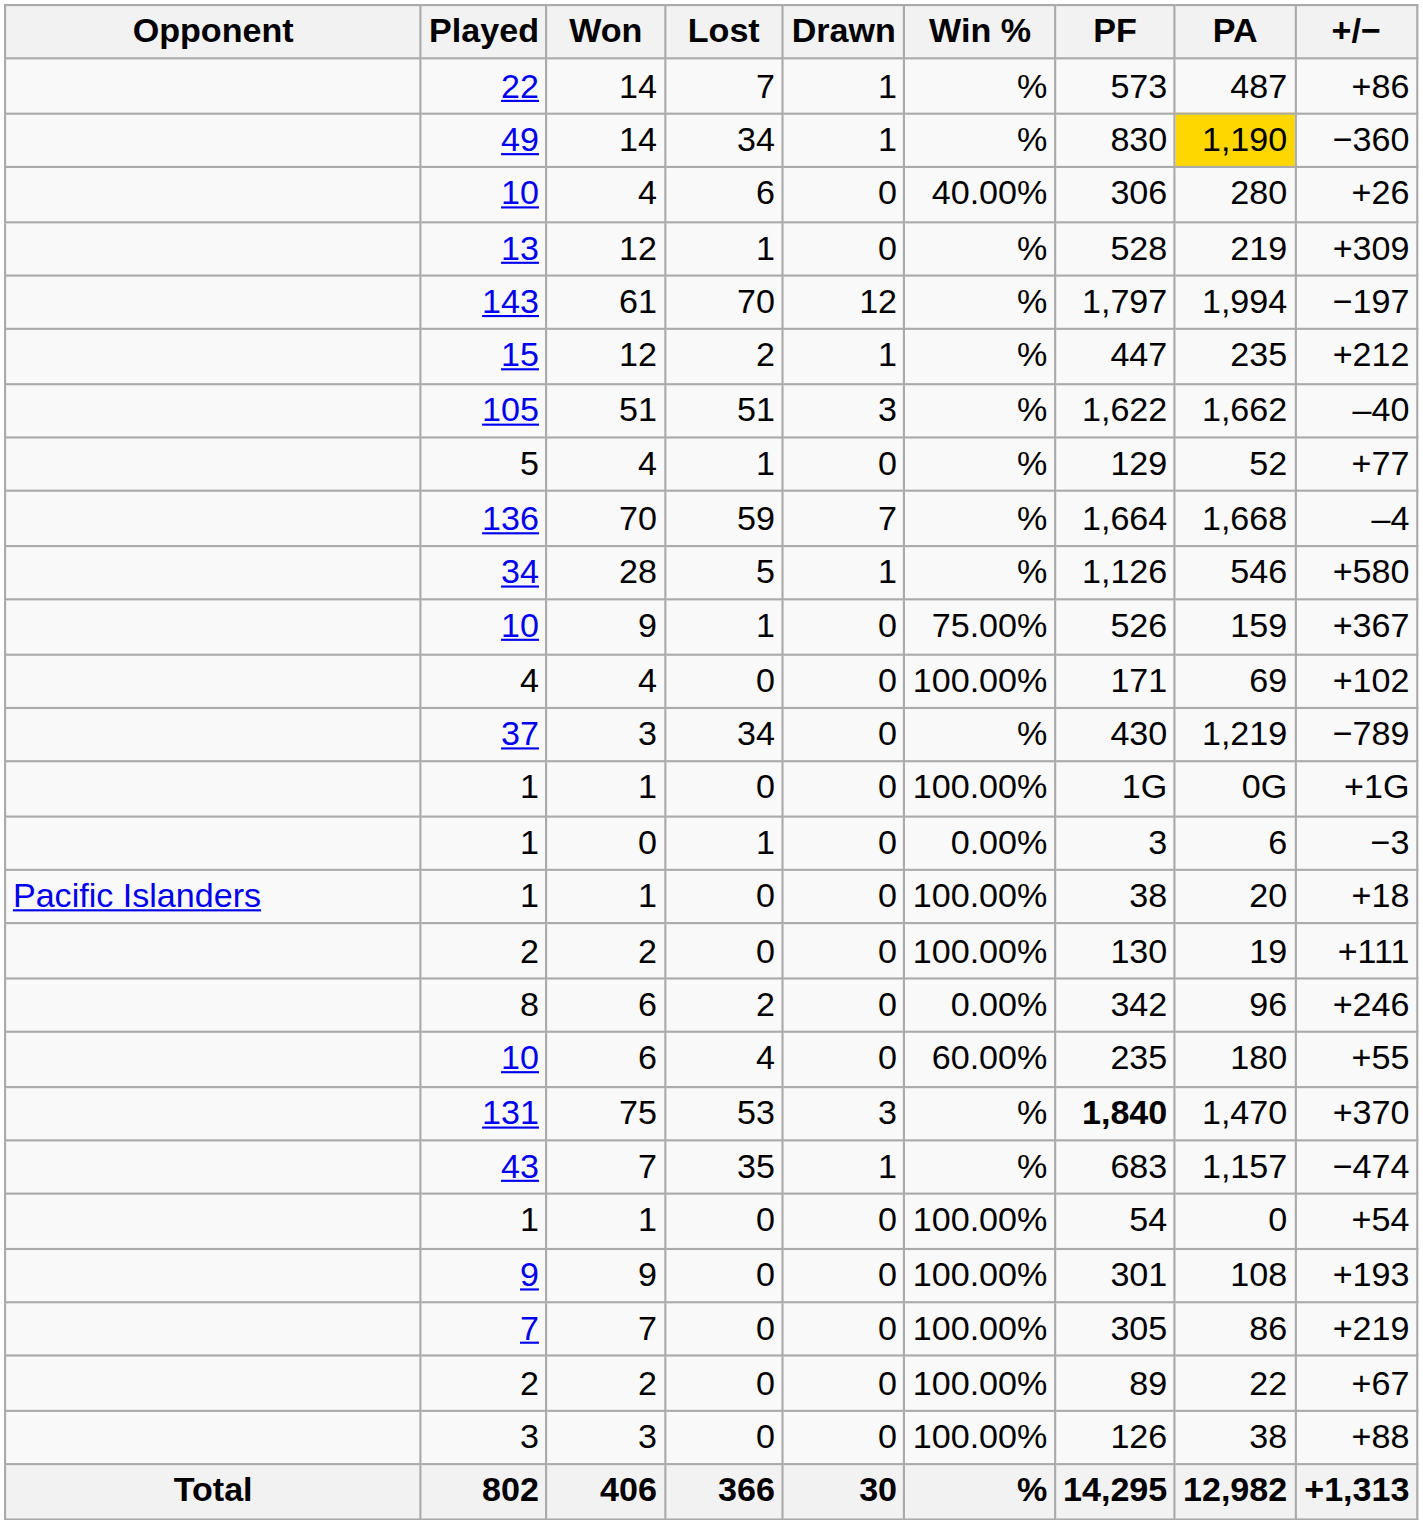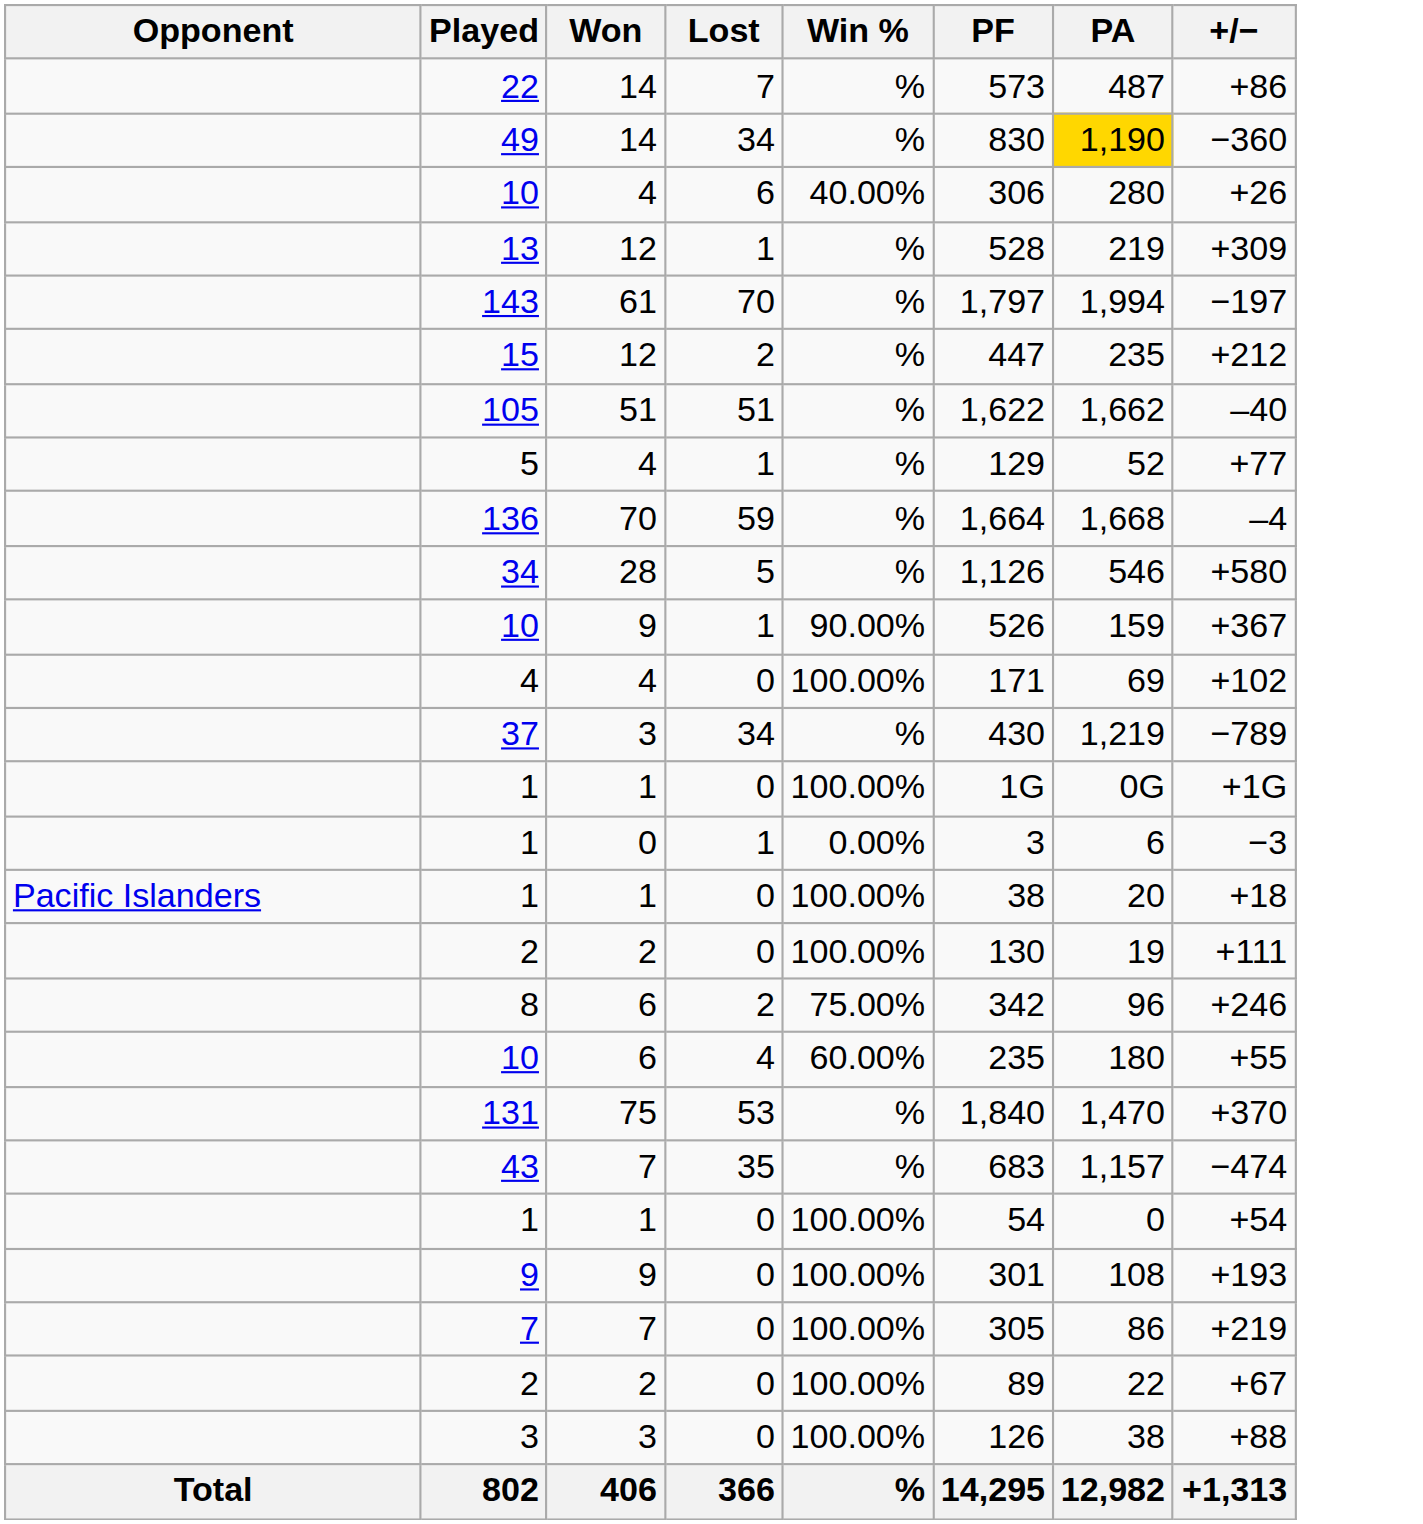 <table class="wikitable sortable" style="text-align:right">
 <tr>
 <th style="width:188px">Opponent</th>
 <th style="width:50px">Played</th>
 <th style="width:48px">Won</th>
 <th style="width:48px">Lost</th>
-<th style="width:50px">Drawn</th>
 <th style="width:50px">Win %</th>
 <th style="width:48px">PF</th>
 <th style="width:48px">PA</th>
 <th style="width:50px">+/−</th>
 </tr>
 <tr>
 <td style="text-align:left"></td>
 <td><a href='#'>22</a></td>
 <td>14</td>
 <td>7</td>
-<td>1</td>
 <td>%</td>
 <td>573</td>
 <td>487</td>
 <td>+86</td>
 </tr>
 <tr>
 <td style="text-align:left"></td>
 <td><a href='#'>49</a></td>
 <td>14</td>
 <td>34</td>
-<td>1</td>
 <td>%</td>
 <td>830</td>
 <td style="background: gold;">1,190</td>
 <td>−360</td>
 </tr>
 <tr>
 <td style="text-align:left"></td>
 <td><a href='#'>10</a></td>
 <td>4</td>
 <td>6</td>
-<td>0</td>
 <td>40.00%</td>
 <td>306</td>
 <td>280</td>
 <td>+26</td>
 </tr>
 <tr>
 <td style="text-align:left"></td>
 <td><a href='#'>13</a></td>
 <td>12</td>
 <td>1</td>
-<td>0</td>
 <td>%</td>
 <td>528</td>
 <td>219</td>
 <td>+309</td>
 </tr>
 <tr>
 <td style="text-align:left"></td>
 <td><a href='#'>143</a></td>
 <td>61</td>
 <td>70</td>
-<td>12</td>
 <td>%</td>
 <td>1,797</td>
 <td>1,994</td>
 <td>−197</td>
 </tr>
 <tr>
 <td style="text-align:left"></td>
 <td><a href='#'>15</a></td>
 <td>12</td>
 <td>2</td>
-<td>1</td>
 <td>%</td>
 <td>447</td>
 <td>235</td>
 <td>+212</td>
 </tr>
 <tr>
 <td style="text-align:left"></td>
 <td><a href='#'>105</a></td>
 <td>51</td>
 <td>51</td>
-<td>3</td>
 <td>%</td>
 <td>1,622</td>
 <td>1,662</td>
 <td>–40</td>
 </tr>
 <tr>
 <td style="text-align:left"></td>
 <td>5</td>
 <td>4</td>
 <td>1</td>
-<td>0</td>
 <td>%</td>
 <td>129</td>
 <td>52</td>
 <td>+77</td>
 </tr>
 <tr>
 <td style="text-align:left"></td>
 <td><a href='#'>136</a></td>
 <td>70</td>
 <td>59</td>
-<td>7</td>
 <td>%</td>
 <td>1,664</td>
 <td>1,668</td>
 <td>–4</td>
 </tr>
 <tr>
 <td style="text-align:left"></td>
 <td><a href='#'>34</a></td>
 <td>28</td>
 <td>5</td>
-<td>1</td>
 <td>%</td>
 <td>1,126</td>
 <td>546</td>
 <td>+580</td>
 </tr>
 <tr>
 <td style="text-align:left"></td>
 <td><a href='#'>10</a></td>
 <td>9</td>
 <td>1</td>
-<td>0</td>
-<td>75.00%</td>
+<td>90.00%</td>
 <td>526</td>
 <td>159</td>
 <td>+367</td>
 </tr>
 <tr>
 <td style="text-align:left"></td>
 <td>4</td>
 <td>4</td>
-<td>0</td>
 <td>0</td>
 <td>100.00%</td>
 <td>171</td>
 <td>69</td>
 <td>+102</td>
 </tr>
 <tr>
 <td style="text-align:left"></td>
 <td><a href='#'>37</a></td>
 <td>3</td>
 <td>34</td>
-<td>0</td>
 <td>%</td>
 <td>430</td>
 <td>1,219</td>
 <td>−789</td>
 </tr>
 <tr>
 <td style="text-align:left"></td>
 <td>1</td>
 <td>1</td>
-<td>0</td>
 <td>0</td>
 <td>100.00%</td>
 <td>1G</td>
 <td>0G</td>
 <td>+1G</td>
 </tr>
 <tr>
 <td style="text-align:left"></td>
 <td>1</td>
 <td>0</td>
 <td>1</td>
-<td>0</td>
 <td>0.00%</td>
 <td>3</td>
 <td>6</td>
 <td>−3</td>
 </tr>
 <tr>
 <td style="text-align:left"> <a href='#'>Pacific Islanders</a></td>
 <td>1</td>
 <td>1</td>
-<td>0</td>
 <td>0</td>
 <td>100.00%</td>
 <td>38</td>
 <td>20</td>
 <td>+18</td>
 </tr>
 <tr>
 <td style="text-align:left"></td>
 <td>2</td>
 <td>2</td>
 <td>0</td>
-<td>0</td>
 <td>100.00%</td>
 <td>130</td>
 <td>19</td>
 <td>+111</td>
 </tr>
 <tr>
 <td style="text-align:left"></td>
 <td>8</td>
 <td>6</td>
 <td>2</td>
-<td>0</td>
-<td>0.00%</td>
+<td>75.00%</td>
 <td>342</td>
 <td>96</td>
 <td>+246</td>
 </tr>
 <tr>
 <td style="text-align:left"></td>
 <td><a href='#'>10</a></td>
 <td>6</td>
 <td>4</td>
-<td>0</td>
 <td>60.00%</td>
 <td>235</td>
 <td>180</td>
 <td>+55</td>
 </tr>
 <tr>
 <td style="text-align:left"></td>
 <td><a href='#'>131</a></td>
 <td>75</td>
 <td>53</td>
-<td>3</td>
 <td>%</td>
-<td><strong>1,840</strong></td>
+<td>1,840</td>
 <td>1,470</td>
 <td>+370</td>
 </tr>
 <tr>
 <td style="text-align:left"></td>
 <td><a href='#'>43</a></td>
 <td>7</td>
 <td>35</td>
-<td>1</td>
 <td>%</td>
 <td>683</td>
 <td>1,157</td>
 <td>−474</td>
 </tr>
 <tr>
 <td style="text-align:left"></td>
 <td>1</td>
 <td>1</td>
-<td>0</td>
 <td>0</td>
 <td>100.00%</td>
 <td>54</td>
 <td>0</td>
 <td>+54</td>
 </tr>
 <tr>
 <td style="text-align:left"></td>
 <td><a href='#'>9</a></td>
 <td>9</td>
 <td>0</td>
-<td>0</td>
 <td>100.00%</td>
 <td>301</td>
 <td>108</td>
 <td>+193</td>
 </tr>
 <tr>
 <td style="text-align:left"></td>
 <td><a href='#'>7</a></td>
 <td>7</td>
-<td>0</td>
 <td>0</td>
 <td>100.00%</td>
 <td>305</td>
 <td>86</td>
 <td>+219</td>
 </tr>
 <tr>
 <td style="text-align:left"></td>
 <td>2</td>
 <td>2</td>
 <td>0</td>
-<td>0</td>
 <td>100.00%</td>
 <td>89</td>
 <td>22</td>
 <td>+67</td>
 </tr>
 <tr>
 <td style="text-align:left"></td>
 <td>3</td>
 <td>3</td>
-<td>0</td>
 <td>0</td>
 <td>100.00%</td>
 <td>126</td>
 <td>38</td>
 <td>+88</td>
 </tr>
 <tr>
 <th>Total</th>
 <th style="text-align:right">802</th>
 <th style="text-align:right">406</th>
 <th style="text-align:right">366</th>
-<th style="text-align:right">30</th>
 <th style="text-align:right">%</th>
 <th style="text-align:right">14,295</th>
 <th style="text-align:right">12,982</th>
 <th style="text-align:right">+1,313</th>
 </tr>
 </table>
